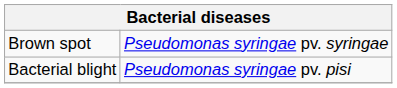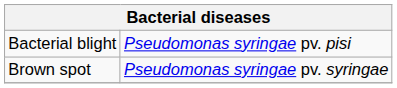 <table class="wikitable" style="clear">
 <tr>
 <th colspan=2><strong>Bacterial diseases</strong><br></th>
+</tr>
+<tr>
+<td>Bacterial blight</td>
+<td><em><a href='#'>Pseudomonas syringae</a></em> pv. <em>pisi</em></td>
 </tr>
 <tr>
 <td>Brown spot</td>
 <td><em><a href='#'>Pseudomonas syringae</a></em> pv. <em>syringae</em></td>
 </tr>
 <tr>
-<td>Bacterial blight</td>
-<td><em><a href='#'>Pseudomonas syringae</a></em> pv. <em>pisi</em></td>
-</tr>
-<tr>
 </tr>
 </table>
